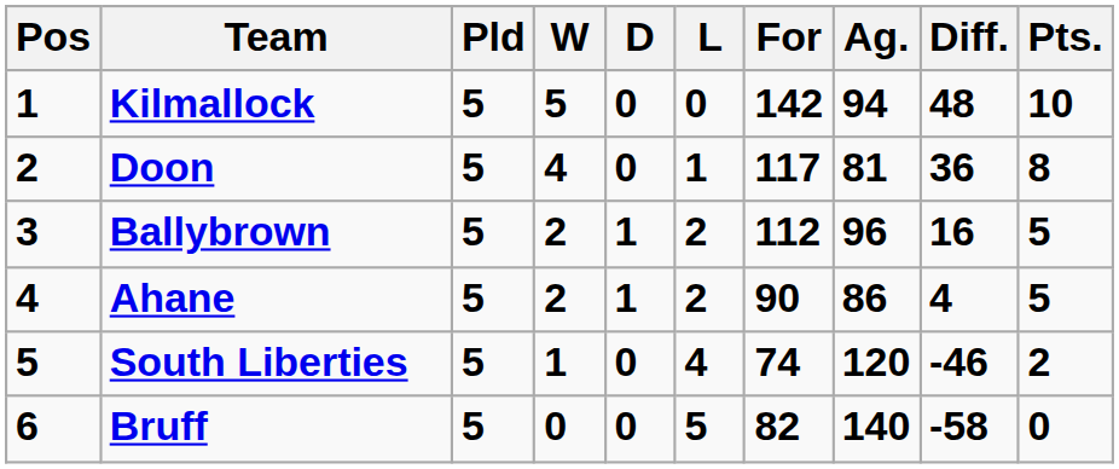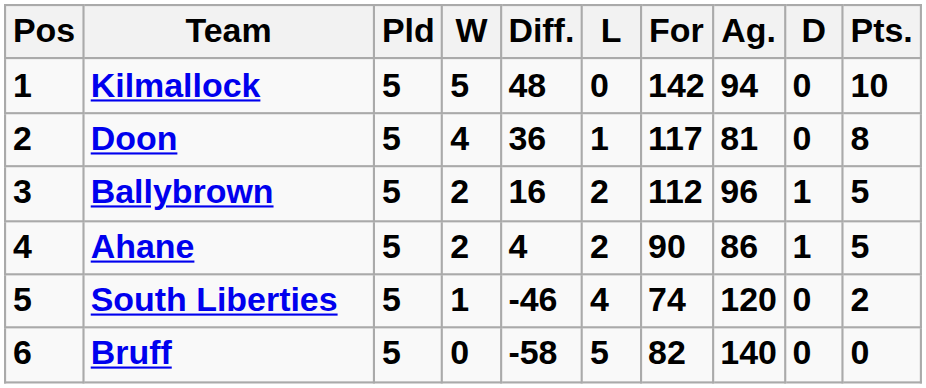 <table class="wikitable" style="text-align: centre;">
 <tr>
 <th width=20>Pos</th>
 <th width=130>Team</th>
 <th width=20>Pld</th>
 <th width=20>W</th>
-<th width=20>D</th>
+<th width=20>Diff.</th>
 <th width=20>L</th>
 <th width=20>For</th>
 <th width=20>Ag.</th>
-<th width=20>Diff.</th>
+<th width=20>D</th>
 <th width=20>Pts.</th>
 </tr>
 <tr>
 <td><strong>1</strong></td>
 <td align=left><strong> <a href='#'>Kilmallock</a> </strong></td>
 <td><strong>5</strong></td>
 <td><strong>5</strong></td>
-<td><strong>0</strong></td>
+<td><strong>48</strong></td>
 <td><strong>0</strong></td>
 <td><strong>142</strong></td>
 <td><strong>94</strong></td>
-<td><strong>48</strong></td>
+<td><strong>0</strong></td>
 <td><strong>10</strong></td>
 </tr>
 <tr>
 <td><strong>2</strong></td>
 <td align=left><strong> <a href='#'>Doon</a> </strong></td>
 <td><strong>5</strong></td>
 <td><strong>4</strong></td>
-<td><strong>0</strong></td>
+<td><strong>36</strong></td>
 <td><strong>1</strong></td>
 <td><strong>117</strong></td>
 <td><strong>81</strong></td>
-<td><strong>36</strong></td>
+<td><strong>0</strong></td>
 <td><strong>8</strong></td>
 </tr>
 <tr>
 <td><strong>3</strong></td>
 <td align=left><strong> <a href='#'>Ballybrown</a> </strong></td>
 <td><strong>5</strong></td>
 <td><strong>2</strong></td>
-<td><strong>1</strong></td>
+<td><strong>16</strong></td>
 <td><strong>2</strong></td>
 <td><strong>112</strong></td>
 <td><strong>96</strong></td>
-<td><strong>16</strong></td>
+<td><strong>1</strong></td>
 <td><strong>5</strong></td>
 </tr>
 <tr>
 <td><strong>4</strong></td>
 <td align=left><strong> <a href='#'>Ahane</a> </strong></td>
 <td><strong>5</strong></td>
 <td><strong>2</strong></td>
-<td><strong>1</strong></td>
+<td><strong>4</strong></td>
 <td><strong>2</strong></td>
 <td><strong>90</strong></td>
 <td><strong>86</strong></td>
-<td><strong>4</strong></td>
+<td><strong>1</strong></td>
 <td><strong>5</strong></td>
 </tr>
 <tr>
 <td><strong>5</strong></td>
 <td align=left><strong> <a href='#'>South Liberties</a></strong></td>
 <td><strong>5</strong></td>
 <td><strong>1</strong></td>
-<td><strong>0</strong></td>
+<td><strong>-46</strong></td>
 <td><strong>4</strong></td>
 <td><strong>74</strong></td>
 <td><strong>120</strong></td>
-<td><strong>-46</strong></td>
+<td><strong>0</strong></td>
 <td><strong>2</strong></td>
 </tr>
 <tr style>
 <td><strong>6</strong></td>
 <td align=left><strong> <a href='#'>Bruff</a></strong></td>
 <td><strong>5</strong></td>
 <td><strong>0</strong></td>
-<td><strong>0</strong></td>
+<td><strong>-58</strong></td>
 <td><strong>5</strong></td>
 <td><strong>82</strong></td>
 <td><strong>140</strong></td>
-<td><strong>-58</strong></td>
+<td><strong>0</strong></td>
 <td><strong>0</strong></td>
 </tr>
 </table>
